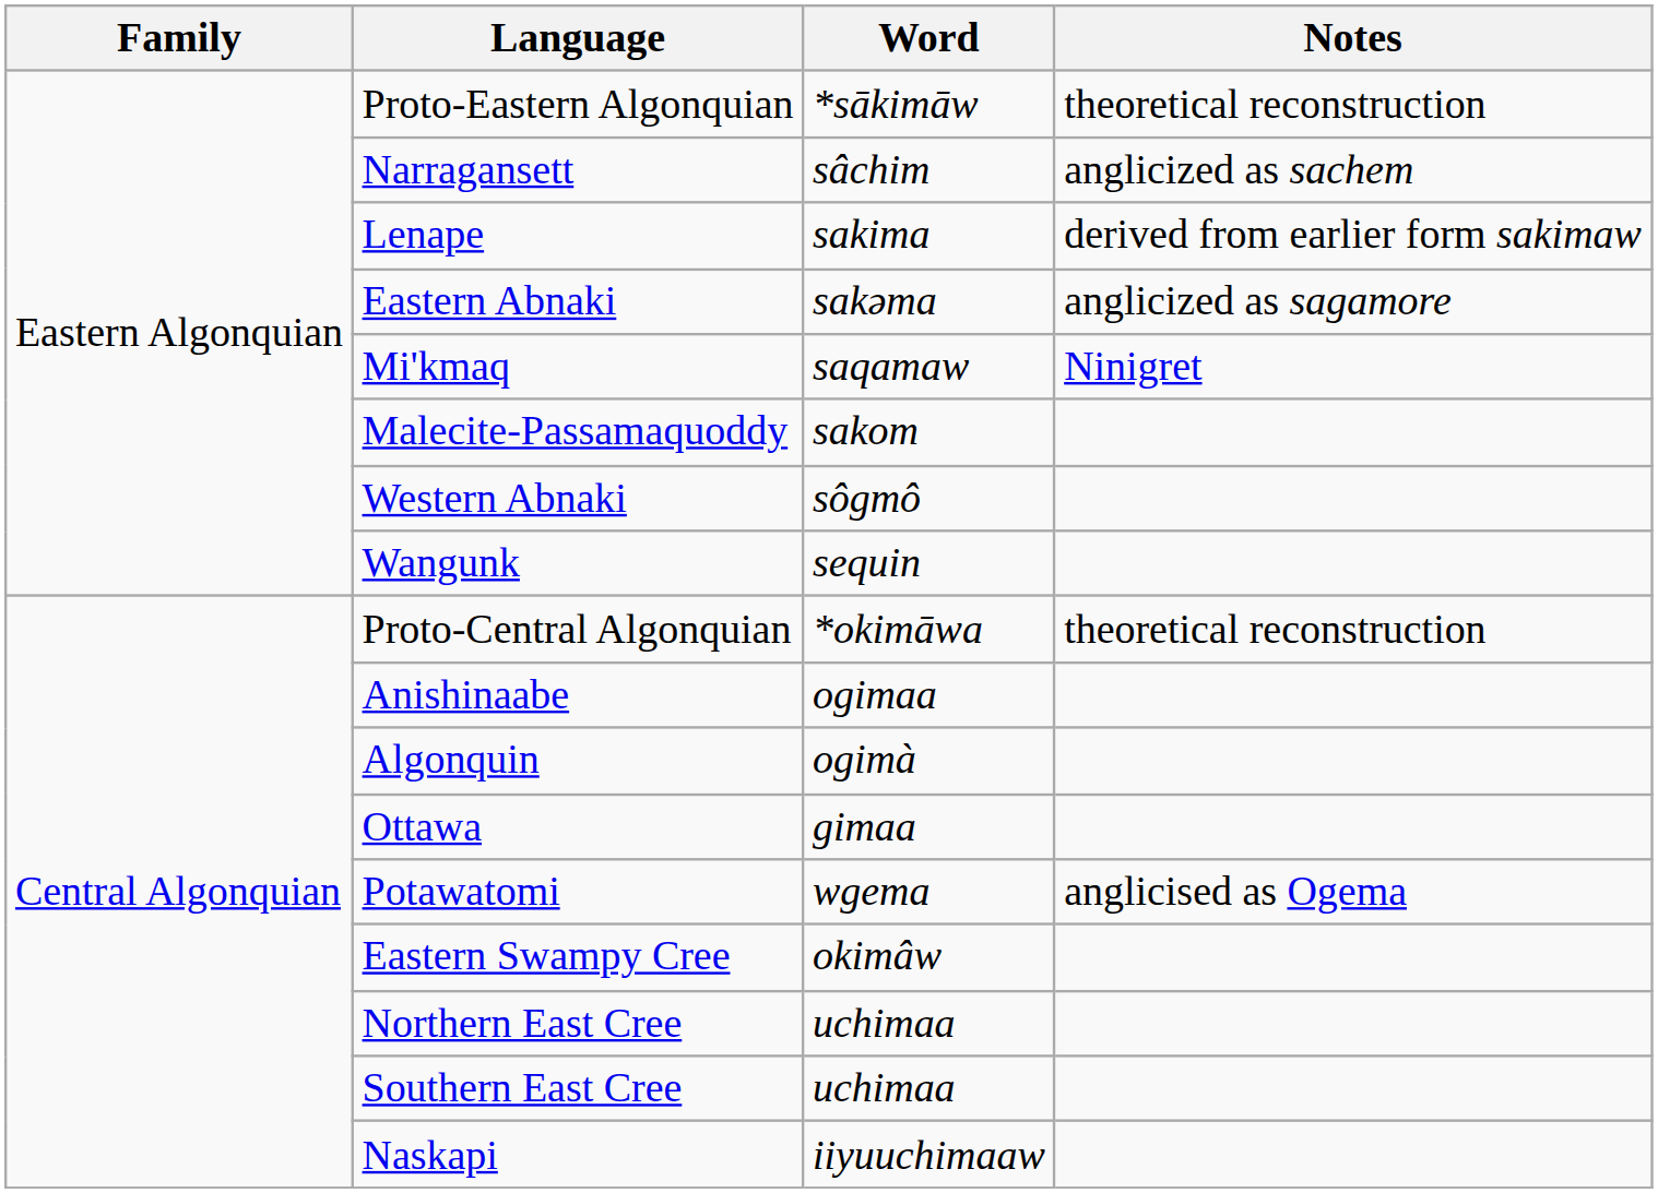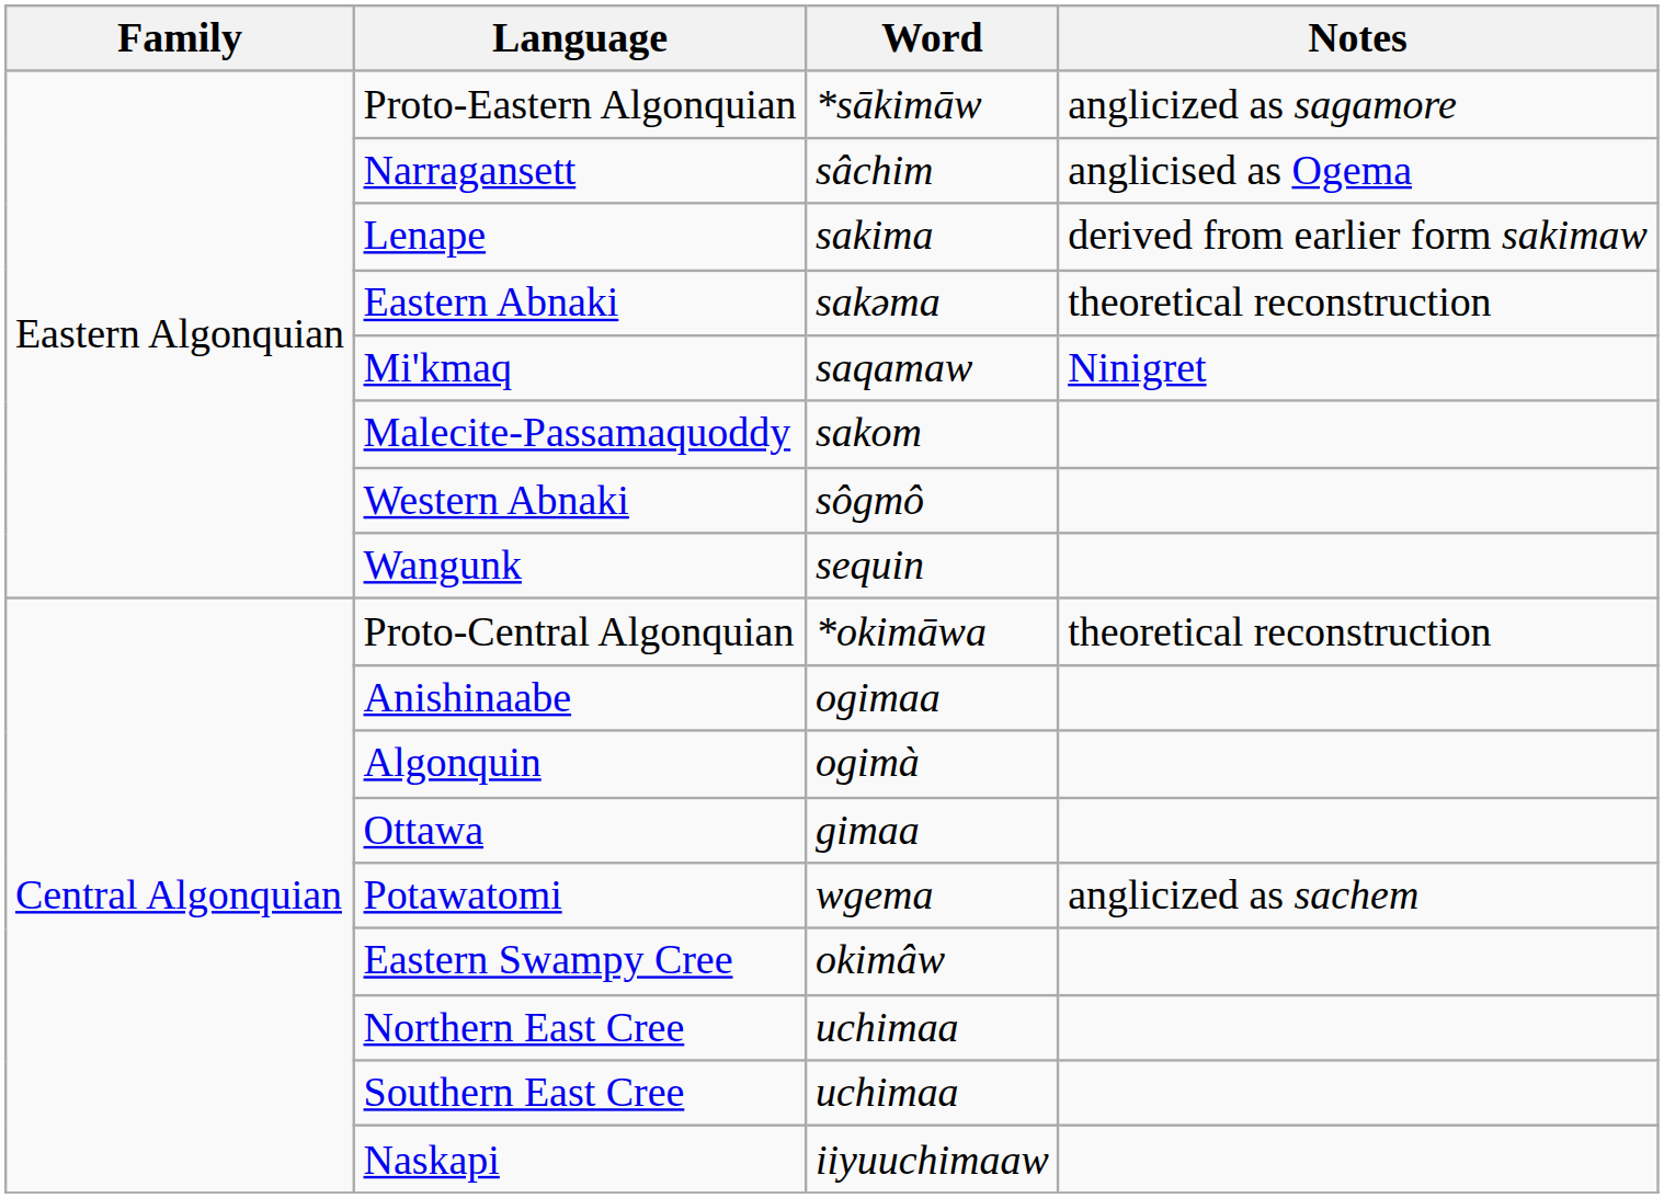 <table class="wikitable">
 <tr>
 <th>Family</th>
 <th>Language</th>
 <th>Word</th>
 <th>Notes</th>
 </tr>
 <tr>
 <td rowspan="8">Eastern Algonquian</td>
 <td>Proto-Eastern Algonquian</td>
 <td><em>*sākimāw</em></td>
-<td>theoretical reconstruction</td>
+<td>anglicized as <em>sagamore</em></td>
 </tr>
 <tr>
 <td><a href='#'>Narragansett</a></td>
 <td><em>sâchim</em></td>
-<td>anglicized as <em>sachem</em></td>
+<td>anglicised as <a href='#'>Ogema</a></td>
 </tr>
 <tr>
 <td><a href='#'>Lenape</a></td>
 <td><em>sakima</em></td>
 <td>derived from earlier form <em>sakimaw</em></td>
 </tr>
 <tr>
 <td><a href='#'>Eastern Abnaki</a></td>
 <td><em>sakəma</em></td>
-<td>anglicized as <em>sagamore</em></td>
+<td>theoretical reconstruction</td>
 </tr>
 <tr>
 <td><a href='#'>Mi'kmaq</a></td>
 <td><em>saqamaw</em></td>
 <td><a href='#'>Ninigret</a></td>
 </tr>
 <tr>
 <td><a href='#'>Malecite-Passamaquoddy</a></td>
 <td><em>sakom</em></td>
 <td></td>
 </tr>
 <tr>
 <td><a href='#'>Western Abnaki</a></td>
 <td><em>sôgmô</em></td>
 <td></td>
 </tr>
 <tr>
 <td><a href='#'>Wangunk</a></td>
 <td><em>sequin</em></td>
 <td></td>
 </tr>
 <tr>
 <td rowspan="9"><a href='#'>Central Algonquian</a></td>
 <td>Proto-Central Algonquian</td>
 <td><em>*okimāwa</em></td>
 <td>theoretical reconstruction</td>
 </tr>
 <tr>
 <td><a href='#'>Anishinaabe</a></td>
 <td><em>ogimaa</em></td>
 <td></td>
 </tr>
 <tr>
 <td><a href='#'>Algonquin</a></td>
 <td><em>ogimà</em></td>
 <td></td>
 </tr>
 <tr>
 <td><a href='#'>Ottawa</a></td>
 <td><em>gimaa</em></td>
 <td></td>
 </tr>
 <tr>
 <td><a href='#'>Potawatomi</a></td>
 <td><em>wgema</em></td>
-<td>anglicised as <a href='#'>Ogema</a></td>
+<td>anglicized as <em>sachem</em></td>
 </tr>
 <tr>
 <td><a href='#'>Eastern Swampy Cree</a></td>
 <td><em>okimâw</em></td>
 <td></td>
 </tr>
 <tr>
 <td><a href='#'>Northern East Cree</a></td>
 <td><em>uchimaa</em></td>
 <td></td>
 </tr>
 <tr>
 <td><a href='#'>Southern East Cree</a></td>
 <td><em>uchimaa</em></td>
 <td></td>
 </tr>
 <tr>
 <td><a href='#'>Naskapi</a></td>
 <td><em>iiyuuchimaaw</em></td>
 <td></td>
 </tr>
 </table>
